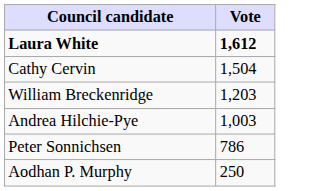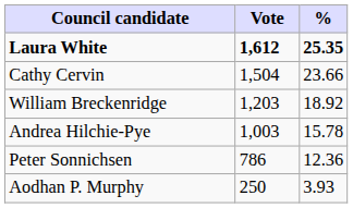 <table class="wikitable">
 <tr>
 <th style="background:#ddf; width:200px;">Council candidate</th>
 <th style="background:#ddf; width:50px;">Vote</th>
+<th style="background:#ddf; width:30px;">%</th>
 </tr>
 <tr>
 <td><strong>Laura White</strong></td>
 <td><strong>1,612</strong></td>
+<td><strong>25.35</strong></td>
 </tr>
 <tr>
 <td>Cathy Cervin</td>
 <td>1,504</td>
+<td>23.66</td>
 </tr>
 <tr>
 <td>William Breckenridge</td>
 <td>1,203</td>
+<td>18.92</td>
 </tr>
 <tr>
 <td>Andrea Hilchie-Pye</td>
 <td>1,003</td>
+<td>15.78</td>
 </tr>
 <tr>
 <td>Peter Sonnichsen</td>
 <td>786</td>
+<td>12.36</td>
 </tr>
 <tr>
 <td>Aodhan P. Murphy</td>
 <td>250</td>
+<td>3.93</td>
 </tr>
 </table>
